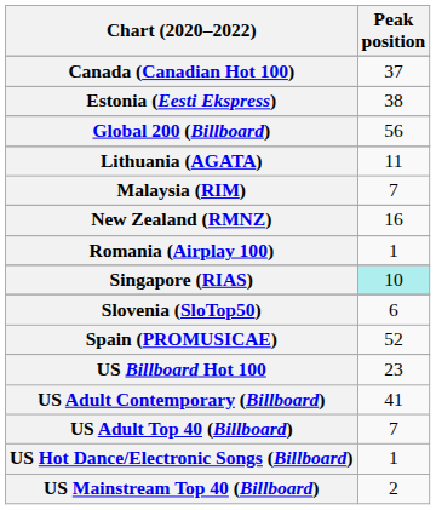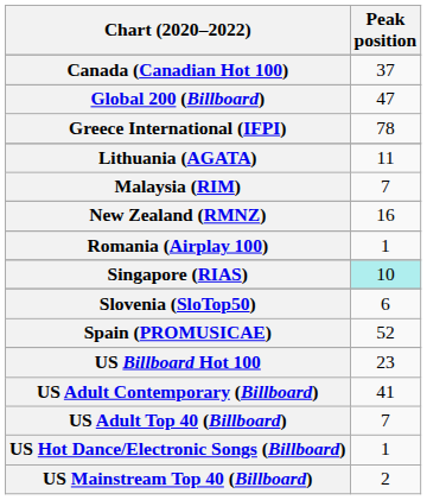 <table class="wikitable sortable plainrowheaders" style="text-align:center">
 <tr>
 <th scope="col">Chart (2020–2022)</th>
 <th scope="col">Peak<br>position</th>
 </tr>
 <tr>
 </tr>
 <tr>
 </tr>
 <tr>
 </tr>
 <tr>
 </tr>
 <tr>
 <th scope="row">Canada (<a href='#'>Canadian Hot 100</a>)</th>
 <td>37</td>
 </tr>
 <tr>
 </tr>
 <tr>
 </tr>
 <tr>
-<th scope="row">Estonia (<em><a href='#'>Eesti Ekspress</a></em>)</th>
-<td>38</td>
-</tr>
-<tr>
 </tr>
 <tr>
 </tr>
 <tr>
 <th scope="row"><a href='#'>Global 200</a> (<em><a href='#'>Billboard</a></em>)</th>
-<td>56</td>
+<td>47</td>
+</tr>
+<tr>
+<th scope="row">Greece International (<a href='#'>IFPI</a>)</th>
+<td>78</td>
 </tr>
 <tr>
 </tr>
 <tr>
 </tr>
 <tr>
 </tr>
 <tr>
 </tr>
 <tr>
 <th scope="row">Lithuania (<a href='#'>AGATA</a>)</th>
 <td>11</td>
 </tr>
 <tr>
 <th scope="row">Malaysia (<a href='#'>RIM</a>)</th>
 <td>7</td>
 </tr>
 <tr>
 </tr>
 <tr>
 </tr>
 <tr>
 <th scope="row">New Zealand (<a href='#'>RMNZ</a>)</th>
 <td>16</td>
 </tr>
 <tr>
 </tr>
 <tr>
 </tr>
 <tr>
 </tr>
 <tr>
 <th scope="row">Romania (<a href='#'>Airplay 100</a>)</th>
 <td>1</td>
 </tr>
 <tr>
 </tr>
 <tr>
 </tr>
 <tr>
 <th scope="row">Singapore (<a href='#'>RIAS</a>)</th>
 <td style="background: paleturquoise;">10</td>
 </tr>
 <tr>
 </tr>
 <tr>
 </tr>
 <tr>
 <th scope="row">Slovenia (<a href='#'>SloTop50</a>)</th>
 <td>6</td>
 </tr>
 <tr>
 <th scope="row">Spain (<a href='#'>PROMUSICAE</a>)</th>
 <td>52</td>
 </tr>
 <tr>
 </tr>
 <tr>
 </tr>
 <tr>
 </tr>
 <tr>
 </tr>
 <tr>
 <th scope="row">US <a href='#'><em>Billboard</em> Hot 100</a></th>
 <td>23</td>
 </tr>
 <tr>
 <th scope="row">US <a href='#'>Adult Contemporary</a> (<em><a href='#'>Billboard</a></em>)</th>
 <td>41</td>
 </tr>
 <tr>
 <th scope="row">US <a href='#'>Adult Top 40</a> (<em><a href='#'>Billboard</a></em>)</th>
 <td>7</td>
 </tr>
 <tr>
 <th scope="row">US <a href='#'>Hot Dance/Electronic Songs</a> (<em><a href='#'>Billboard</a></em>)</th>
 <td>1</td>
 </tr>
 <tr>
 <th scope="row">US <a href='#'>Mainstream Top 40</a> (<em><a href='#'>Billboard</a></em>)</th>
 <td>2</td>
 </tr>
 </table>
